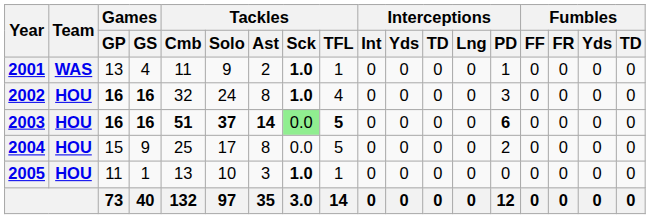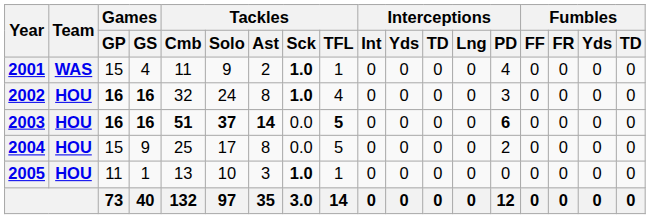 <table class="wikitable" style="text-align:center">
 <tr>
 <th rowspan="2">Year</th>
 <th rowspan="2">Team</th>
 <th colspan="2">Games</th>
 <th colspan="5">Tackles</th>
 <th colspan="5">Interceptions</th>
 <th colspan="4">Fumbles</th>
 </tr>
 <tr>
 <th>GP</th>
 <th>GS</th>
 <th>Cmb</th>
 <th>Solo</th>
 <th>Ast</th>
 <th>Sck</th>
 <th>TFL</th>
 <th>Int</th>
 <th>Yds</th>
 <th>TD</th>
 <th>Lng</th>
 <th>PD</th>
 <th>FF</th>
 <th>FR</th>
 <th>Yds</th>
 <th>TD</th>
 </tr>
 <tr>
 <th><a href='#'>2001</a></th>
 <th><a href='#'>WAS</a></th>
-<td>13</td>
+<td>15</td>
 <td>4</td>
 <td>11</td>
 <td>9</td>
 <td>2</td>
 <td><strong>1.0</strong></td>
 <td>1</td>
 <td>0</td>
 <td>0</td>
 <td>0</td>
 <td>0</td>
-<td>1</td>
+<td>4</td>
 <td>0</td>
 <td>0</td>
 <td>0</td>
 <td>0</td>
 </tr>
 <tr>
 <th><a href='#'>2002</a></th>
 <th><a href='#'>HOU</a></th>
 <td><strong>16</strong></td>
 <td><strong>16</strong></td>
 <td>32</td>
 <td>24</td>
 <td>8</td>
 <td><strong>1.0</strong></td>
 <td>4</td>
 <td>0</td>
 <td>0</td>
 <td>0</td>
 <td>0</td>
 <td>3</td>
 <td>0</td>
 <td>0</td>
 <td>0</td>
 <td>0</td>
 </tr>
 <tr>
 <th><a href='#'>2003</a></th>
 <th><a href='#'>HOU</a></th>
 <td><strong>16</strong></td>
 <td><strong>16</strong></td>
 <td><strong>51</strong></td>
 <td><strong>37</strong></td>
 <td><strong>14</strong></td>
-<td style="background: lightgreen;">0.0</td>
+<td>0.0</td>
 <td><strong>5</strong></td>
 <td>0</td>
 <td>0</td>
 <td>0</td>
 <td>0</td>
 <td><strong>6</strong></td>
 <td>0</td>
 <td>0</td>
 <td>0</td>
 <td>0</td>
 </tr>
 <tr>
 <th><a href='#'>2004</a></th>
 <th><a href='#'>HOU</a></th>
 <td>15</td>
 <td>9</td>
 <td>25</td>
 <td>17</td>
 <td>8</td>
 <td>0.0</td>
 <td>5</td>
 <td>0</td>
 <td>0</td>
 <td>0</td>
 <td>0</td>
 <td>2</td>
 <td>0</td>
 <td>0</td>
 <td>0</td>
 <td>0</td>
 </tr>
 <tr>
 <th><a href='#'>2005</a></th>
 <th><a href='#'>HOU</a></th>
 <td>11</td>
 <td>1</td>
 <td>13</td>
 <td>10</td>
 <td>3</td>
 <td><strong>1.0</strong></td>
 <td>1</td>
 <td>0</td>
 <td>0</td>
 <td>0</td>
 <td>0</td>
 <td>0</td>
 <td>0</td>
 <td>0</td>
 <td>0</td>
 <td>0</td>
 </tr>
 <tr>
 <th colspan="2"></th>
 <th>73</th>
 <th>40</th>
 <th>132</th>
 <th>97</th>
 <th>35</th>
 <th>3.0</th>
 <th>14</th>
 <th>0</th>
 <th>0</th>
 <th>0</th>
 <th>0</th>
 <th>12</th>
 <th>0</th>
 <th>0</th>
 <th>0</th>
 <th>0</th>
 </tr>
 </table>
